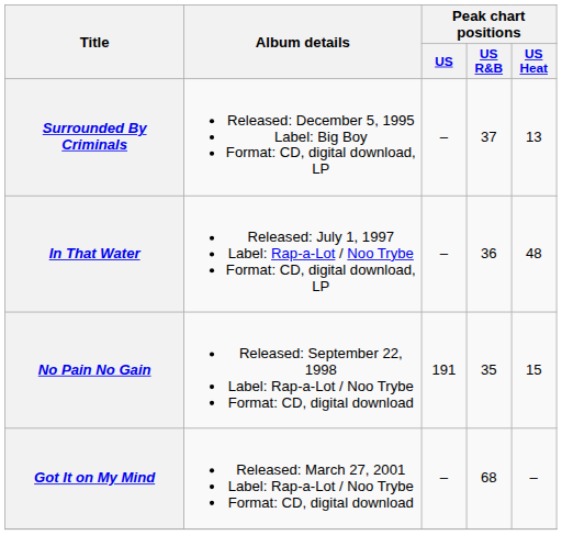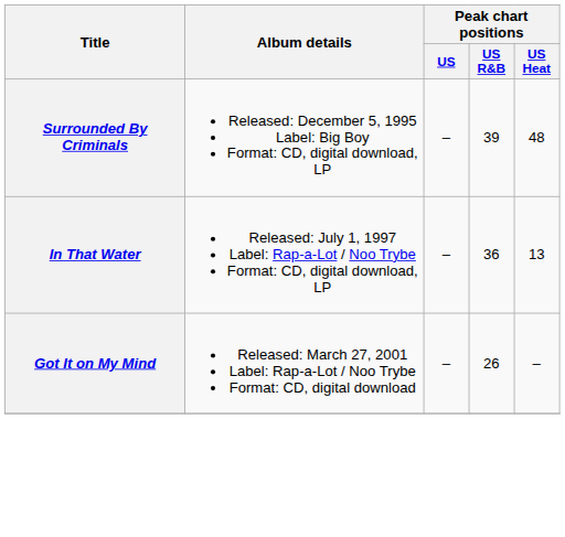 <table class="wikitable plainrowheaders" style="text-align:center;">
 <tr>
 <th scope="col" rowspan="2" style="width:12em;">Title</th>
 <th scope="col" rowspan="2" style="width:16em;">Album details</th>
 <th scope="col" colspan="3">Peak chart positions</th>
 </tr>
 <tr>
 <th scope="col" style="width:3em;font-size:90%;"><a href='#'>US</a></th>
 <th scope="col" style="width:3em;font-size:90%;"><a href='#'>US R&B</a></th>
 <th scope="col" style="width:3em;font-size:90%;"><a href='#'>US Heat</a></th>
 </tr>
 <tr>
 <th scope="row"><em><a href='#'>Surrounded By Criminals</a></em></th>
 <td><br><ul><li>Released: December 5, 1995</li><li>Label: Big Boy</li><li>Format: CD, digital download, LP</li></ul></td>
 <td>–</td>
-<td>37</td>
-<td>13</td>
+<td>39</td>
+<td>48</td>
 </tr>
 <tr>
 <th scope="row"><em><a href='#'>In That Water</a></em></th>
 <td><br><ul><li>Released: July 1, 1997</li><li>Label: <a href='#'>Rap-a-Lot</a> / <a href='#'>Noo Trybe</a></li><li>Format: CD, digital download, LP</li></ul></td>
 <td>–</td>
 <td>36</td>
-<td>48</td>
-</tr>
-<tr>
-<th scope="row"><em><a href='#'>No Pain No Gain</a></em></th>
-<td><br><ul><li>Released: September 22, 1998</li><li>Label: Rap-a-Lot / Noo Trybe</li><li>Format: CD, digital download</li></ul></td>
-<td>191</td>
-<td>35</td>
-<td>15</td>
+<td>13</td>
 </tr>
 <tr>
 <th scope="row"><em><a href='#'>Got It on My Mind</a></em></th>
 <td><br><ul><li>Released: March 27, 2001</li><li>Label: Rap-a-Lot / Noo Trybe</li><li>Format: CD, digital download</li></ul></td>
 <td>–</td>
-<td>68</td>
+<td>26</td>
 <td>–</td>
 </tr>
 <tr>
 </tr>
 </table>
